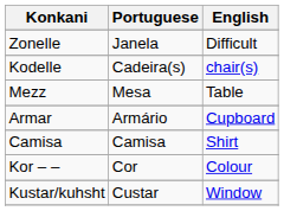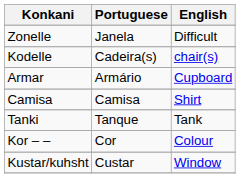 <table class="wikitable sortable">
 <tr>
 <th>Konkani</th>
 <th>Portuguese</th>
 <th>English</th>
 </tr>
 <tr>
 </tr>
 <tr>
 <td>Zonelle</td>
 <td>Janela</td>
 <td>Difficult</td>
 </tr>
 <tr>
 </tr>
 <tr>
 <td>Kodelle</td>
 <td>Cadeira(s)</td>
 <td><a href='#'>chair(s)</a></td>
 </tr>
 <tr>
 </tr>
 <tr>
-<td>Mezz</td>
-<td>Mesa</td>
-<td>Table</td>
-</tr>
-<tr>
 </tr>
 <tr>
 <td>Armar</td>
 <td>Armário</td>
 <td><a href='#'>Cupboard</a></td>
 </tr>
 <tr>
 </tr>
 <tr>
 <td>Camisa</td>
 <td>Camisa</td>
 <td><a href='#'>Shirt</a></td>
 </tr>
 <tr>
+</tr>
+<tr>
+<td>Tanki</td>
+<td>Tanque</td>
+<td>Tank</td>
 </tr>
 <tr>
 </tr>
 <tr>
 <td>Kor –  –</td>
 <td>Cor</td>
 <td><a href='#'>Colour</a></td>
 </tr>
 <tr>
 </tr>
 <tr>
 <td>Kustar/kuhsht</td>
 <td>Custar</td>
 <td><a href='#'>Window</a></td>
 </tr>
 <tr>
 </tr>
 <tr>
 </tr>
 </table>
